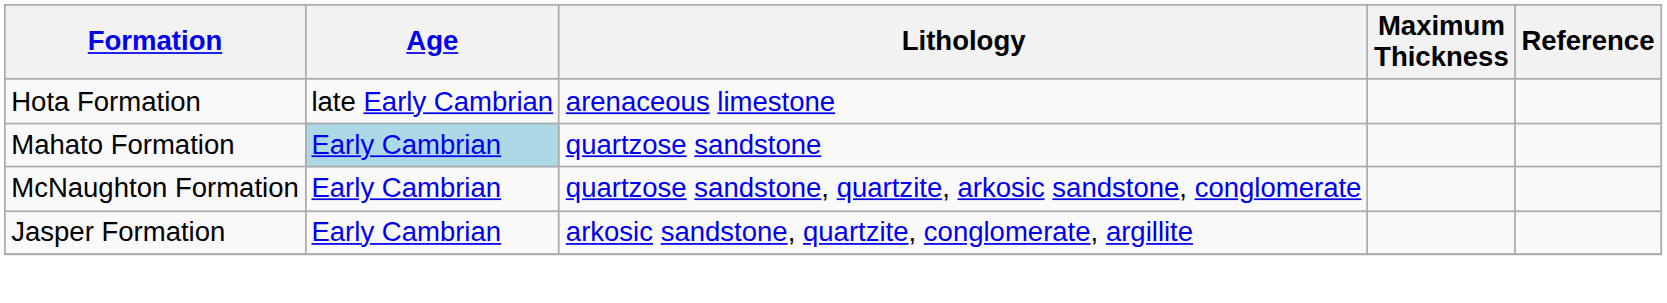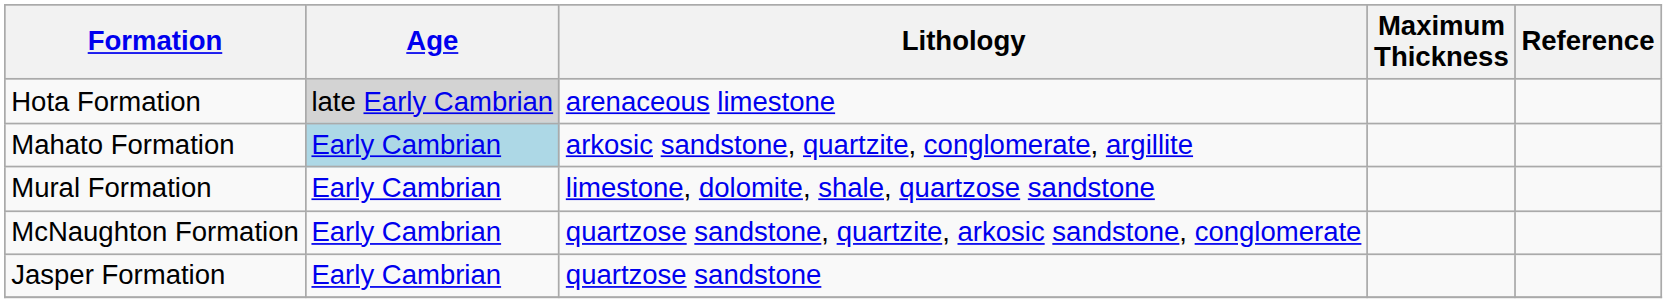 <table class="wikitable">
 <tr>
 <th><a href='#'>Formation</a></th>
 <th><a href='#'>Age</a></th>
 <th>Lithology</th>
 <th>Maximum<br>Thickness</th>
 <th>Reference</th>
 </tr>
 <tr>
 <td>Hota Formation</td>
-<td>late <a href='#'>Early Cambrian</a></td>
+<td style="background: lightgrey;">late <a href='#'>Early Cambrian</a></td>
 <td><a href='#'>arenaceous</a> <a href='#'>limestone</a></td>
 <td></td>
 <td></td>
 </tr>
 <tr>
 <td>Mahato Formation</td>
 <td style="background: lightblue;"><a href='#'>Early Cambrian</a></td>
-<td><a href='#'>quartzose</a> <a href='#'>sandstone</a></td>
+<td><a href='#'>arkosic</a> <a href='#'>sandstone</a>, <a href='#'>quartzite</a>, <a href='#'>conglomerate</a>, <a href='#'>argillite</a></td>
+<td></td>
+<td></td>
+</tr>
+<tr>
+<td>Mural Formation</td>
+<td><a href='#'>Early Cambrian</a></td>
+<td><a href='#'>limestone</a>, <a href='#'>dolomite</a>, <a href='#'>shale</a>, <a href='#'>quartzose</a> <a href='#'>sandstone</a></td>
 <td></td>
 <td></td>
 </tr>
 <tr>
 <td>McNaughton Formation</td>
 <td><a href='#'>Early Cambrian</a></td>
 <td><a href='#'>quartzose</a> <a href='#'>sandstone</a>, <a href='#'>quartzite</a>, <a href='#'>arkosic</a> <a href='#'>sandstone</a>, <a href='#'>conglomerate</a></td>
 <td></td>
 <td></td>
 </tr>
 <tr>
 <td>Jasper Formation</td>
 <td><a href='#'>Early Cambrian</a></td>
-<td><a href='#'>arkosic</a> <a href='#'>sandstone</a>, <a href='#'>quartzite</a>, <a href='#'>conglomerate</a>, <a href='#'>argillite</a></td>
+<td><a href='#'>quartzose</a> <a href='#'>sandstone</a></td>
 <td></td>
 <td></td>
 </tr>
 <tr>
 </tr>
 </table>
